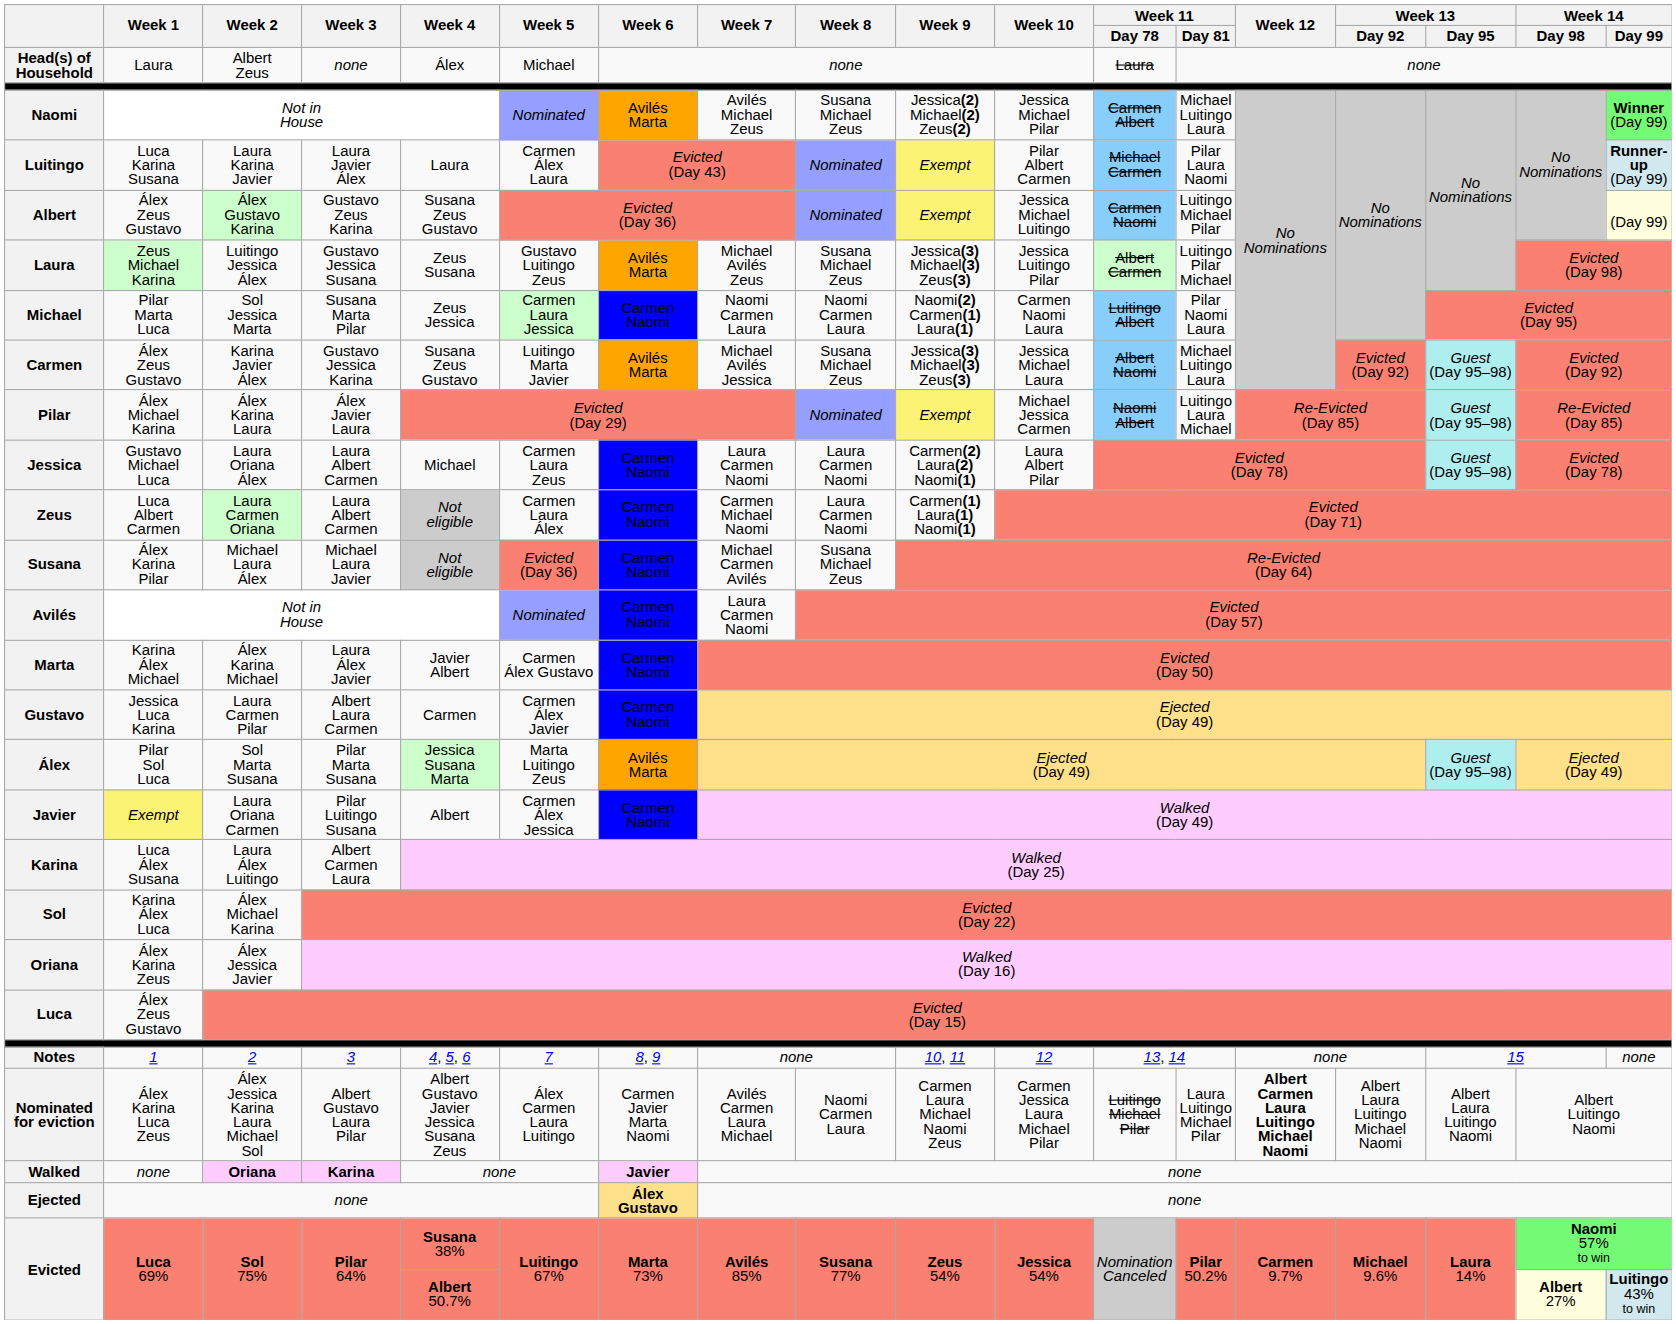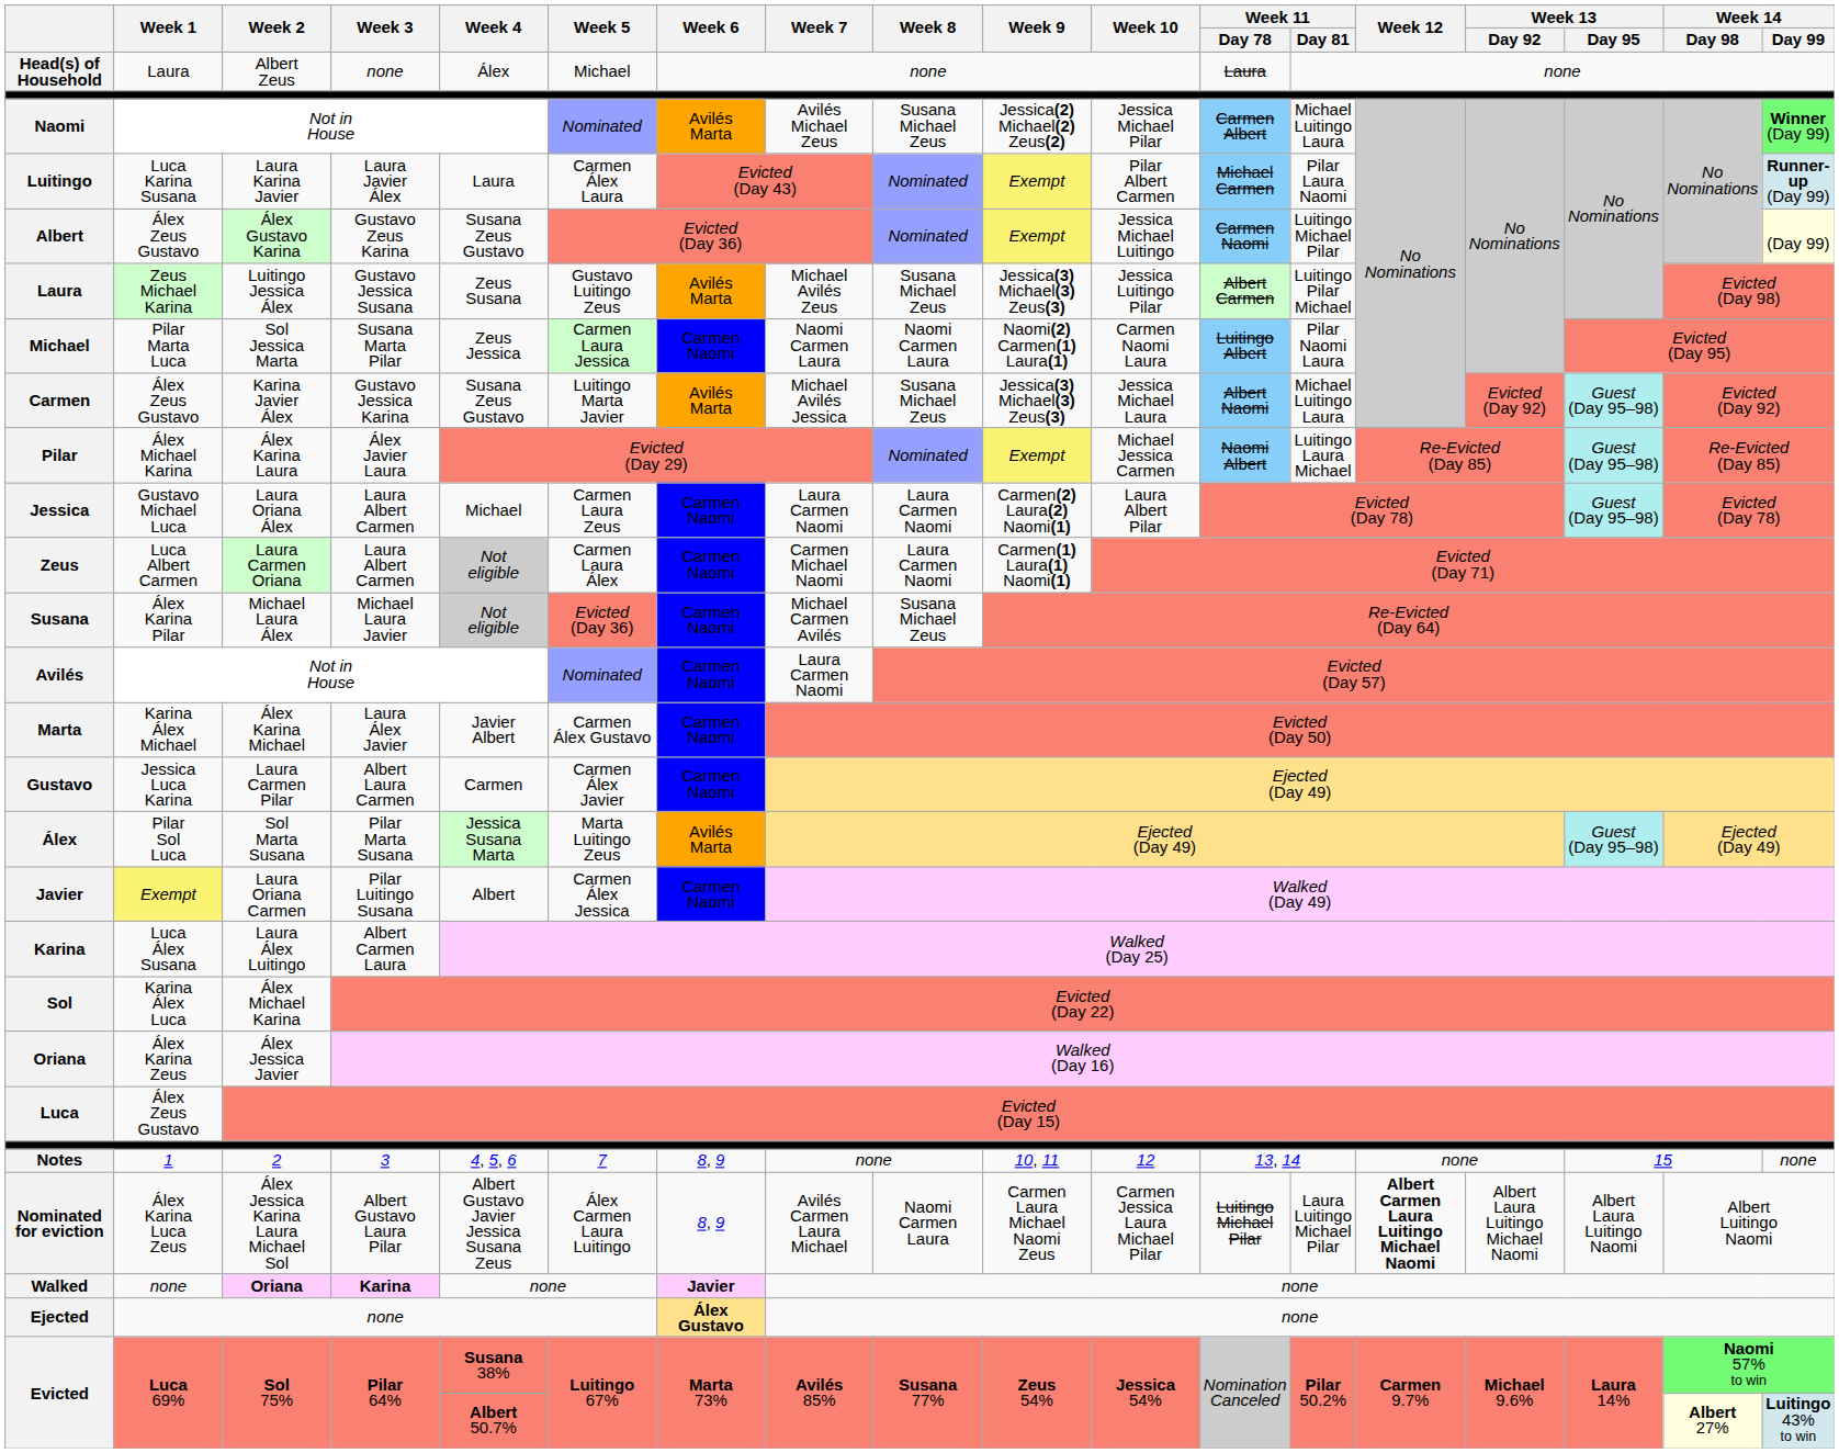 <table class="wikitable" style="text-align:center; font-size:85%; width:120%; line-height:13px">
 <tr>
 <th rowspan=2 style="width:6%"></th>
 <th rowspan=2 style="width:6%">Week 1</th>
 <th rowspan=2 style="width:6%">Week 2</th>
 <th rowspan=2 style="width:6%">Week 3</th>
 <th rowspan=2 style="width:6%">Week 4</th>
 <th rowspan=2 style="width:6%">Week 5</th>
 <th rowspan=2 style="width:6%">Week 6</th>
 <th rowspan=2 style="width:6%">Week 7</th>
 <th rowspan=2 style="width:6%">Week 8</th>
 <th rowspan=2 style="width:6%">Week 9</th>
 <th rowspan=2 style="width:6%">Week 10</th>
 <th style="width:6%" colspan=2>Week 11</th>
 <th rowspan=2 style="width:6%">Week 12</th>
 <th colspan=2 style="width:6%">Week 13</th>
 <th colspan="2" style="width:6%">Week 14</th>
 </tr>
 <tr>
 <th>Day 78</th>
 <th>Day 81</th>
 <th>Day 92</th>
 <th>Day 95</th>
 <th>Day 98</th>
 <th colspan=2>Day 99</th>
 </tr>
 <tr>
 <th>Head(s) of<br>Household</th>
 <td>Laura</td>
 <td>Albert<br>Zeus</td>
 <td><em>none</em></td>
 <td>Álex</td>
 <td>Michael</td>
 <td colspan="5"><em>none</em></td>
 <td><s> Laura </s></td>
 <td colspan="6"><em>none</em></td>
 </tr>
 <tr>
 <th colspan="18" style="background:black"></th>
 </tr>
 <tr>
 <th>Naomi</th>
 <td colspan="4" style="background:white"><em>Not in<br>House</em></td>
 <td style="background:#959FFD"><em>Nominated</em></td>
 <td bgcolor="orange"><span>Avilés<br>Marta</span></td>
 <td>Avilés<br>Michael<br>Zeus</td>
 <td>Susana<br>Michael<br>Zeus</td>
 <td>Jessica<strong>(2)</strong><br>Michael<strong>(2)</strong><br>Zeus<strong>(2)</strong></td>
 <td>Jessica<br>Michael<br>Pilar</td>
 <td style="background:#87CEFA"><s> Carmen </s><br><s> Albert </s></td>
 <td>Michael<br>Luitingo<br>Laura</td>
 <td rowspan="6" style="background:#CCC"><em>No<br>Nominations</em></td>
 <td rowspan="5" style="background:#CCC"><em>No<br>Nominations</em></td>
 <td rowspan="4" style="background:#CCC"><em>No<br>Nominations</em></td>
 <td rowspan="3" style="background:#CCC"><em>No<br>Nominations</em></td>
 <td style="background:#73FB76"><strong>Winner</strong><br>(Day 99)</td>
 </tr>
 <tr>
 <th>Luitingo</th>
 <td>Luca<br>Karina<br>Susana</td>
 <td>Laura<br>Karina<br>Javier</td>
 <td>Laura<br>Javier<br>Álex</td>
 <td>Laura</td>
 <td>Carmen<br>Álex<br>Laura</td>
 <td colspan="2" style="background:#FA8072"><em>Evicted</em><br>(Day 43)</td>
 <td style="background:#959FFD"><em>Nominated</em></td>
 <td style="background:#FBF373"><em>Exempt</em></td>
 <td>Pilar<br>Albert<br>Carmen</td>
 <td style="background:#87CEFA"><s> Michael </s><br><s> Carmen </s></td>
 <td>Pilar<br>Laura<br>Naomi</td>
 <td style="background:#D1E8EF"><strong>Runner-up</strong><br>(Day 99)</td>
 </tr>
 <tr>
 <th>Albert</th>
 <td>Álex<br>Zeus<br>Gustavo</td>
 <td style="background:#cfc">Álex<br>Gustavo<br>Karina</td>
 <td>Gustavo<br>Zeus<br>Karina</td>
 <td>Susana<br>Zeus<br>Gustavo</td>
 <td colspan="3" style="background:#FA8072"><em>Evicted</em><br>(Day 36)</td>
 <td style="background:#959FFD"><em>Nominated</em></td>
 <td style="background:#FBF373"><em>Exempt</em></td>
 <td>Jessica<br>Michael<br>Luitingo</td>
 <td style="background:#87CEFA"><s> Carmen </s><br><s> Naomi </s></td>
 <td>Luitingo<br>Michael<br>Pilar</td>
 <td style="background:#ffffdd"><strong></strong><br>(Day 99)</td>
 </tr>
 <tr>
 <th>Laura</th>
 <td style="background:#cfc">Zeus<br>Michael<br>Karina</td>
 <td>Luitingo<br>Jessica<br>Álex</td>
 <td>Gustavo<br>Jessica<br>Susana</td>
 <td>Zeus<br>Susana</td>
 <td>Gustavo<br>Luitingo<br>Zeus</td>
 <td bgcolor="orange"><span>Avilés<br>Marta</span></td>
 <td>Michael<br>Avilés<br>Zeus</td>
 <td>Susana<br>Michael<br>Zeus</td>
 <td>Jessica<strong>(3)</strong><br>Michael<strong>(3)</strong><br>Zeus<strong>(3)</strong></td>
 <td>Jessica<br>Luitingo<br>Pilar</td>
 <td style="background:#cfc"><s> Albert </s><br><s> Carmen </s></td>
 <td>Luitingo<br>Pilar<br>Michael</td>
 <td colspan="2" style="background:#FA8072"><em>Evicted</em><br>(Day 98)</td>
 </tr>
 <tr>
 <th>Michael</th>
 <td>Pilar<br>Marta<br>Luca</td>
 <td>Sol<br>Jessica<br>Marta</td>
 <td>Susana<br>Marta<br>Pilar</td>
 <td>Zeus<br>Jessica</td>
 <td style="background:#cfc">Carmen<br>Laura<br>Jessica</td>
 <td bgcolor="blue"><span>Carmen<br>Naomi</span></td>
 <td>Naomi<br>Carmen<br>Laura</td>
 <td>Naomi<br>Carmen<br>Laura</td>
 <td>Naomi<strong>(2)</strong><br>Carmen<strong>(1)</strong><br>Laura<strong>(1)</strong></td>
 <td>Carmen<br>Naomi<br>Laura</td>
 <td style="background:#87CEFA"><s> Luitingo </s><br><s> Albert </s></td>
 <td>Pilar<br>Naomi<br>Laura</td>
 <td colspan="3" style="background:#FA8072"><em>Evicted</em><br>(Day 95)</td>
 </tr>
 <tr>
 <th>Carmen</th>
 <td>Álex<br>Zeus<br>Gustavo</td>
 <td>Karina<br>Javier<br>Álex</td>
 <td>Gustavo<br>Jessica<br>Karina</td>
 <td>Susana<br>Zeus<br>Gustavo</td>
 <td>Luitingo<br>Marta<br>Javier</td>
 <td bgcolor="orange"><span>Avilés<br>Marta</span></td>
 <td>Michael<br>Avilés<br>Jessica</td>
 <td>Susana<br>Michael<br>Zeus</td>
 <td>Jessica<strong>(3)</strong><br>Michael<strong>(3)</strong><br>Zeus<strong>(3)</strong></td>
 <td>Jessica<br>Michael<br>Laura</td>
 <td style="background:#87CEFA"><s> Albert </s><br><s> Naomi </s></td>
 <td>Michael<br>Luitingo<br>Laura</td>
 <td style="background:#FA8072"><em>Evicted</em><br>(Day 92)</td>
 <td style="background:#AFEEEE; text-align:center"><em>Guest</em><br>(Day 95–98)</td>
 <td style="background:#FA8072" colspan=2><em>Evicted</em><br>(Day 92)</td>
 </tr>
 <tr>
 <th>Pilar</th>
 <td>Álex<br>Michael<br>Karina</td>
 <td>Álex<br>Karina<br>Laura</td>
 <td>Álex<br>Javier<br>Laura</td>
 <td colspan="4" style="background:#FA8072"><em>Evicted</em><br>(Day 29)</td>
 <td style="background:#959FFD"><em>Nominated</em></td>
 <td style="background:#FBF373"><em>Exempt</em></td>
 <td>Michael<br>Jessica<br>Carmen</td>
 <td style="background:#87CEFA"><s> Naomi </s><br><s> Albert </s></td>
 <td>Luitingo<br>Laura<br>Michael</td>
 <td colspan="2" style="background:#FA8072"><em>Re-Evicted</em><br>(Day 85)</td>
 <td style="background:#AFEEEE; text-align:center"><em>Guest</em><br>(Day 95–98)</td>
 <td style="background:#FA8072" colspan=2><em>Re-Evicted</em><br>(Day 85)</td>
 </tr>
 <tr>
 <th>Jessica</th>
 <td>Gustavo<br>Michael<br>Luca</td>
 <td>Laura<br>Oriana<br>Álex</td>
 <td>Laura<br>Albert<br>Carmen</td>
 <td>Michael</td>
 <td>Carmen<br>Laura<br>Zeus</td>
 <td bgcolor="blue"><span>Carmen<br>Naomi</span></td>
 <td>Laura<br>Carmen<br>Naomi</td>
 <td>Laura<br>Carmen<br>Naomi</td>
 <td>Carmen<strong>(2)</strong><br>Laura<strong>(2)</strong><br>Naomi<strong>(1)</strong></td>
 <td>Laura<br>Albert<br>Pilar</td>
 <td colspan="4" style="background:#FA8072"><em>Evicted</em><br>(Day 78)</td>
 <td style="background:#AFEEEE; text-align:center"><em>Guest</em><br>(Day 95–98)</td>
 <td style="background:#FA8072" colspan=2><em>Evicted</em><br>(Day 78)</td>
 </tr>
 <tr>
 <th>Zeus</th>
 <td>Luca<br>Albert<br>Carmen</td>
 <td style="background:#cfc">Laura<br>Carmen<br>Oriana</td>
 <td>Laura<br>Albert<br>Carmen</td>
 <td style="background:#CCC"><em>Not<br>eligible</em></td>
 <td>Carmen<br>Laura<br>Álex</td>
 <td bgcolor="blue"><span>Carmen<br>Naomi</span></td>
 <td>Carmen<br>Michael<br>Naomi</td>
 <td>Laura<br>Carmen<br>Naomi</td>
 <td>Carmen<strong>(1)</strong><br>Laura<strong>(1)</strong><br>Naomi<strong>(1)</strong></td>
 <td colspan="8" style="background:#FA8072"><em>Evicted</em><br>(Day 71)</td>
 </tr>
 <tr>
 <th>Susana</th>
 <td>Álex<br>Karina<br>Pilar</td>
 <td>Michael<br>Laura<br>Álex</td>
 <td>Michael<br>Laura<br>Javier</td>
 <td style="background:#CCC"><em>Not<br>eligible</em></td>
 <td style="background:#FA8072"><em>Evicted</em><br>(Day 36)</td>
 <td bgcolor="blue"><span>Carmen<br>Naomi</span></td>
 <td>Michael<br>Carmen<br>Avilés</td>
 <td>Susana<br>Michael<br>Zeus</td>
 <td colspan="9" style="background:#FA8072"><em>Re-Evicted</em><br>(Day 64)</td>
 </tr>
 <tr>
 <th>Avilés</th>
 <td colspan="4" style="background:white"><em>Not in<br>House</em></td>
 <td style="background:#959FFD"><em>Nominated</em></td>
 <td bgcolor="blue"><span>Carmen<br>Naomi</span></td>
 <td>Laura<br>Carmen<br>Naomi</td>
 <td colspan="10" style="background:#FA8072"><em>Evicted</em><br>(Day 57)</td>
 </tr>
 <tr>
 <th>Marta</th>
 <td>Karina<br>Álex<br>Michael</td>
 <td>Álex<br>Karina<br>Michael</td>
 <td>Laura<br>Álex<br>Javier</td>
 <td>Javier<br>Albert</td>
 <td>Carmen<br>Álex Gustavo</td>
 <td bgcolor="blue"><span>Carmen<br>Naomi</span></td>
 <td colspan="11" style="background:#FA8072"><em>Evicted</em><br>(Day 50)</td>
 </tr>
 <tr>
 <th>Gustavo</th>
 <td>Jessica<br>Luca<br>Karina</td>
 <td>Laura<br>Carmen<br>Pilar</td>
 <td>Albert<br>Laura<br>Carmen</td>
 <td>Carmen</td>
 <td>Carmen<br>Álex<br>Javier</td>
 <td bgcolor="blue"><span>Carmen<br>Naomi</span></td>
 <td colspan="11" style="background:#FFE08B"><em>Ejected</em><br>(Day 49)</td>
 </tr>
 <tr>
 <th>Álex</th>
 <td>Pilar<br>Sol<br>Luca</td>
 <td>Sol<br>Marta<br>Susana</td>
 <td>Pilar<br>Marta<br>Susana</td>
 <td style="background:#cfc">Jessica<br>Susana<br>Marta</td>
 <td>Marta<br>Luitingo<br>Zeus</td>
 <td bgcolor="orange"><span>Avilés<br>Marta</span></td>
 <td colspan="8" style="background:#FFE08B"><em>Ejected</em><br>(Day 49)</td>
 <td style="background:#AFEEEE; text-align:center"><em>Guest</em><br>(Day 95–98)</td>
 <td style="background:#FFE08B" colspan="2"><em>Ejected</em><br>(Day 49)</td>
 </tr>
 <tr>
 <th>Javier</th>
 <td style="background:#FBF373"><em>Exempt</em></td>
 <td>Laura<br>Oriana<br>Carmen</td>
 <td>Pilar<br>Luitingo<br>Susana</td>
 <td>Albert</td>
 <td>Carmen<br>Álex<br>Jessica</td>
 <td bgcolor="blue"><span>Carmen<br>Naomi</span></td>
 <td colspan="11" style="background:#fcf"><em>Walked</em><br>(Day 49)</td>
 </tr>
 <tr>
 <th>Karina</th>
 <td>Luca<br>Álex<br>Susana</td>
 <td>Laura<br>Álex<br>Luitingo</td>
 <td>Albert<br>Carmen<br>Laura</td>
 <td colspan="14" style="background:#fcf"><em>Walked</em><br>(Day 25)</td>
 </tr>
 <tr>
 <th>Sol</th>
 <td>Karina<br>Álex<br>Luca</td>
 <td>Álex<br>Michael<br>Karina</td>
 <td colspan="15" style="background:#FA8072"><em>Evicted</em><br>(Day 22)</td>
 </tr>
 <tr>
 <th>Oriana</th>
 <td>Álex<br>Karina<br>Zeus</td>
 <td>Álex<br>Jessica<br>Javier</td>
 <td colspan="15" style="background:#fcf"><em>Walked</em><br>(Day 16)</td>
 </tr>
 <tr>
 <th>Luca</th>
 <td>Álex<br>Zeus<br>Gustavo</td>
 <td colspan="16" style="background:#FA8072"><em>Evicted</em><br>(Day 15)</td>
 </tr>
 <tr>
 <th colspan="18" style="background:black"></th>
 </tr>
 <tr>
 <th>Notes</th>
 <td><em><a href='#'>1</a></em></td>
 <td><em><a href='#'>2</a></em></td>
 <td><em><a href='#'>3</a></em></td>
 <td><em><a href='#'>4</a></em>, <em><a href='#'>5</a></em>, <em><a href='#'>6</a></em></td>
 <td><em><a href='#'>7</a></em></td>
 <td><em><a href='#'>8</a></em>, <em><a href='#'>9</a></em></td>
 <td colspan="2"><em>none</em></td>
 <td><em><a href='#'>10</a></em>, <em><a href='#'>11</a></em></td>
 <td><em><a href='#'>12</a></em></td>
 <td colspan="2"><em><a href='#'>13</a></em>, <em><a href='#'>14</a></em></td>
 <td colspan="2"><em>none</em></td>
 <td colspan="2"><em><a href='#'>15</a></em></td>
 <td><em>none</em></td>
 </tr>
 <tr>
 <th>Nominated<br>for eviction</th>
 <td>Álex<br>Karina<br>Luca<br>Zeus</td>
 <td>Álex<br>Jessica<br>Karina<br>Laura<br>Michael<br>Sol</td>
 <td>Albert<br>Gustavo<br>Laura<br>Pilar</td>
 <td>Albert<br>Gustavo<br>Javier<br>Jessica<br>Susana<br>Zeus</td>
 <td>Álex<br>Carmen<br>Laura<br>Luitingo</td>
-<td>Carmen<br>Javier<br>Marta<br>Naomi</td>
+<td><em><a href='#'>8</a></em>, <em><a href='#'>9</a></em></td>
 <td>Avilés<br>Carmen<br>Laura<br>Michael</td>
 <td>Naomi<br>Carmen<br>Laura</td>
 <td>Carmen<br>Laura<br>Michael<br>Naomi<br>Zeus</td>
 <td>Carmen<br>Jessica<br>Laura<br>Michael<br>Pilar</td>
 <td><s> Luitingo </s><br><s> Michael </s><br><s> Pilar </s></td>
 <td>Laura<br>Luitingo<br>Michael<br>Pilar</td>
 <td><strong>Albert<br>Carmen<br>Laura<br>Luitingo<br>Michael<br>Naomi</strong></td>
 <td>Albert<br>Laura<br>Luitingo<br>Michael<br>Naomi</td>
 <td>Albert<br>Laura<br>Luitingo<br>Naomi</td>
 <td colspan="2">Albert<br>Luitingo<br>Naomi</td>
 </tr>
 <tr>
 <th>Walked</th>
 <td><em>none</em></td>
 <td style="background:#fcf"><strong>Oriana</strong></td>
 <td style="background:#fcf"><strong>Karina</strong></td>
 <td colspan="2"><em>none</em></td>
 <td style="background:#fcf"><strong>Javier</strong></td>
 <td colspan="11"><em>none</em></td>
 </tr>
 <tr>
 <th>Ejected</th>
 <td colspan="5"><em>none</em></td>
 <td style="background:#FFE08B"><strong>Álex<br>Gustavo</strong></td>
 <td colspan="11"><em>none</em></td>
 </tr>
 <tr>
 <th rowspan="2">Evicted</th>
 <td rowspan="2" style="background:#FA8072"><strong>Luca</strong><br>69%<br><small></small></td>
 <td rowspan="2" style="background:#FA8072"><strong>Sol</strong><br>75%<br><small></small></td>
 <td rowspan="2" style="background:#FA8072"><strong>Pilar</strong><br>64%<br><small></small></td>
 <td style="background:#FA8072"><strong>Susana</strong><br>38%<br><small></small></td>
 <td rowspan="2" style="background:#FA8072"><strong>Luitingo</strong><br>67%<br><small></small></td>
 <td rowspan="2" style="background:#FA8072"><strong>Marta</strong><br>73%<br><small></small></td>
 <td rowspan="2" style="background:#FA8072"><strong>Avilés</strong><br>85%<br><small></small></td>
 <td rowspan="2" style="background:#FA8072"><strong>Susana</strong><br>77%<br><small></small></td>
 <td rowspan="2" style="background:#FA8072"><strong>Zeus</strong><br>54%<br><small></small></td>
 <td rowspan="2" style="background:#FA8072"><strong>Jessica</strong><br>54%<br><small></small></td>
 <td rowspan="2" style="background:#CCC"><em>Nomination Canceled</em></td>
 <td rowspan="2" style="background:#FA8072"><strong>Pilar</strong><br>50.2%<br><small></small></td>
 <td rowspan="2" style="background:#FA8072"><strong>Carmen</strong><br>9.7%<br><small></small></td>
 <td rowspan="2" style="background:#FA8072"><strong>Michael</strong><br>9.6%<br><small></small></td>
 <td rowspan="2" style="background:#FA8072"><strong>Laura</strong><br>14%<br><small></small></td>
 <td colspan="2" style="background:#73FB76"><strong>Naomi</strong><br>57%<br><small>to win<br></small></td>
 </tr>
 <tr>
 <td style="background:#FA8072"><strong>Albert</strong><br>50.7%<br><small></small></td>
 <td style="background:#ffffdd"><strong>Albert</strong><br>27%<br><small></small></td>
 <td style="background:#D1E8EF"><strong>Luitingo</strong><br>43%<br><small>to win<br></small></td>
 </tr>
 </table>
